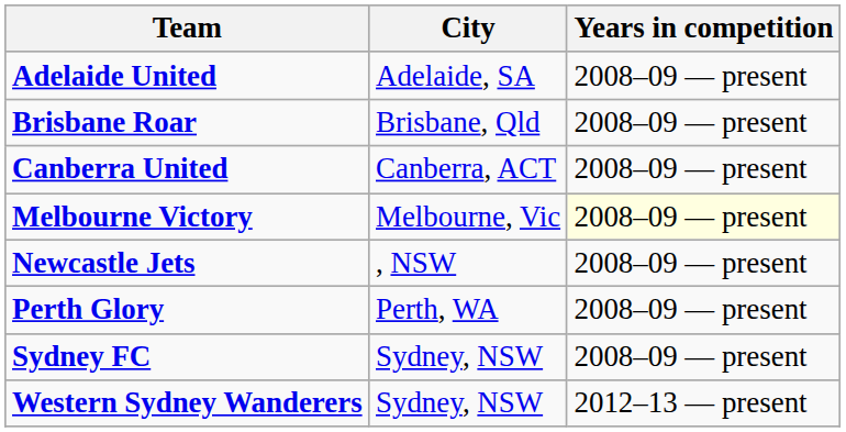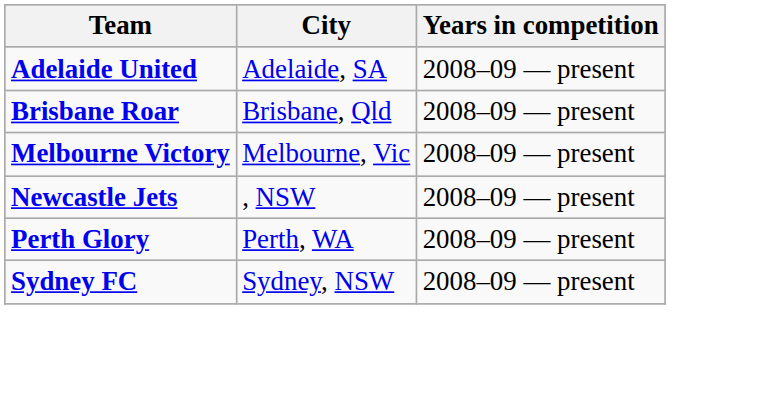 <table class="wikitable">
 <tr>
 <th>Team</th>
 <th>City</th>
 <th>Years in competition</th>
 </tr>
 <tr>
 <td><strong><a href='#'>Adelaide United</a></strong></td>
 <td> <a href='#'>Adelaide</a>, <a href='#'>SA</a></td>
 <td>2008–09 — present</td>
 </tr>
 <tr>
 <td><strong><a href='#'>Brisbane Roar</a></strong></td>
 <td> <a href='#'>Brisbane</a>, <a href='#'>Qld</a></td>
 <td>2008–09 — present</td>
 </tr>
 <tr>
-<td><strong><a href='#'>Canberra United</a></strong></td>
-<td> <a href='#'>Canberra</a>, <a href='#'>ACT</a></td>
-<td>2008–09 — present</td>
-</tr>
-<tr>
 <td><strong><a href='#'>Melbourne Victory</a></strong></td>
 <td> <a href='#'>Melbourne</a>, <a href='#'>Vic</a></td>
-<td style="background: lightyellow;">2008–09 — present</td>
+<td>2008–09 — present</td>
 </tr>
 <tr>
 <td><strong><a href='#'>Newcastle Jets</a></strong></td>
 <td> , <a href='#'>NSW</a></td>
 <td>2008–09 — present</td>
 </tr>
 <tr>
 <td><strong><a href='#'>Perth Glory</a></strong></td>
 <td> <a href='#'>Perth</a>, <a href='#'>WA</a></td>
 <td>2008–09 — present</td>
 </tr>
 <tr>
 <td><strong><a href='#'>Sydney FC</a></strong></td>
 <td> <a href='#'>Sydney</a>, <a href='#'>NSW</a></td>
 <td>2008–09 — present</td>
 </tr>
-<tr>
-<td><strong><a href='#'>Western Sydney Wanderers</a></strong></td>
-<td> <a href='#'>Sydney</a>, <a href='#'>NSW</a></td>
-<td>2012–13 — present</td>
-</tr>
 </table>
